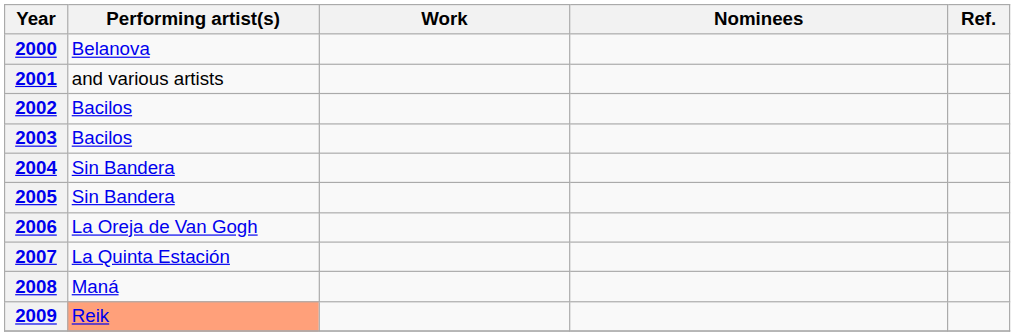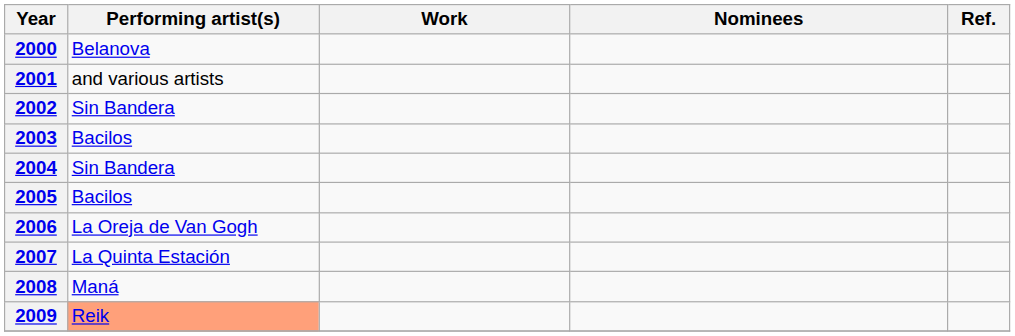 <table class="wikitable plainrowheaders sortable">
 <tr>
 <th scope="col" width="5%">Year</th>
 <th scope="col" width="20%">Performing artist(s)</th>
 <th scope="col" width="20%">Work</th>
 <th scope="col" class="unsortable" width="30%">Nominees</th>
 <th scope="col" class="unsortable" width="5%">Ref.</th>
 </tr>
 <tr>
 <th style="text-align:center;"><a href='#'>2000</a></th>
 <td><a href='#'>Belanova</a></td>
 <td></td>
 <td></td>
 <td style="text-align:center;"></td>
 </tr>
 <tr>
 <th style="text-align:center;"><a href='#'>2001</a></th>
 <td> and various artists</td>
 <td></td>
 <td></td>
 <td style="text-align:center;"></td>
 </tr>
 <tr>
 <th style="text-align:center;"><a href='#'>2002</a></th>
-<td><a href='#'>Bacilos</a></td>
+<td><a href='#'>Sin Bandera</a></td>
 <td></td>
 <td></td>
 <td style="text-align:center;"></td>
 </tr>
 <tr>
 <th style="text-align:center;"><a href='#'>2003</a></th>
 <td><a href='#'>Bacilos</a></td>
 <td></td>
 <td></td>
 <td style="text-align:center;"></td>
 </tr>
 <tr>
 <th style="text-align:center;"><a href='#'>2004</a></th>
 <td><a href='#'>Sin Bandera</a></td>
 <td></td>
 <td></td>
 <td style="text-align:center;"></td>
 </tr>
 <tr>
 <th style="text-align:center;"><a href='#'>2005</a></th>
-<td><a href='#'>Sin Bandera</a></td>
+<td><a href='#'>Bacilos</a></td>
 <td></td>
 <td></td>
 <td style="text-align:center;"></td>
 </tr>
 <tr>
 <th style="text-align:center;"><a href='#'>2006</a></th>
 <td><a href='#'>La Oreja de Van Gogh</a></td>
 <td></td>
 <td></td>
 <td style="text-align:center;"></td>
 </tr>
 <tr>
 <th style="text-align:center;"><a href='#'>2007</a></th>
 <td><a href='#'>La Quinta Estación</a></td>
 <td></td>
 <td></td>
 <td style="text-align:center;"></td>
 </tr>
 <tr>
 <th style="text-align:center;"><a href='#'>2008</a></th>
 <td><a href='#'>Maná</a></td>
 <td></td>
 <td></td>
 <td style="text-align:center;"></td>
 </tr>
 <tr>
 <th style="text-align:center;"><a href='#'>2009</a></th>
 <td style="background: lightsalmon;"><a href='#'>Reik</a></td>
 <td></td>
 <td></td>
 <td style="text-align:center;"><br></td>
 </tr>
 <tr>
 </tr>
 </table>
